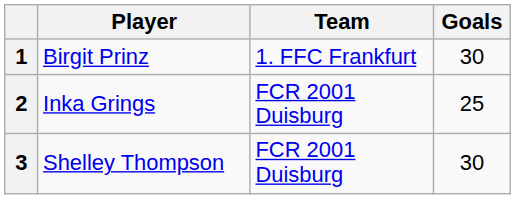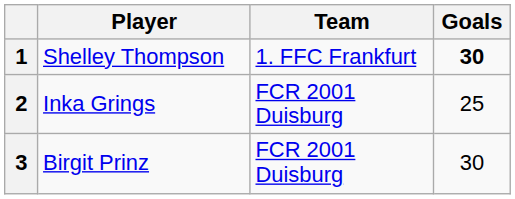 <table class="wikitable" width = 370>
 <tr>
 <th width = 20></th>
 <th width = 175>Player</th>
 <th width = 150>Team</th>
 <th width = 50>Goals</th>
 </tr>
 <tr>
 <th>1</th>
-<td align="left"> <a href='#'>Birgit Prinz</a></td>
+<td align="left"> <a href='#'>Shelley Thompson</a></td>
 <td><a href='#'>1. FFC Frankfurt</a></td>
-<td align="center">30</td>
+<td align="center"><strong>30</strong></td>
 </tr>
 <tr>
 <th>2</th>
 <td align="left"> <a href='#'>Inka Grings</a></td>
 <td><a href='#'>FCR 2001 Duisburg</a></td>
 <td align="center">25</td>
 </tr>
 <tr>
 <th>3</th>
-<td align="left"> <a href='#'>Shelley Thompson</a></td>
+<td align="left"> <a href='#'>Birgit Prinz</a></td>
 <td><a href='#'>FCR 2001 Duisburg</a></td>
 <td align="center">30</td>
 </tr>
 </table>
